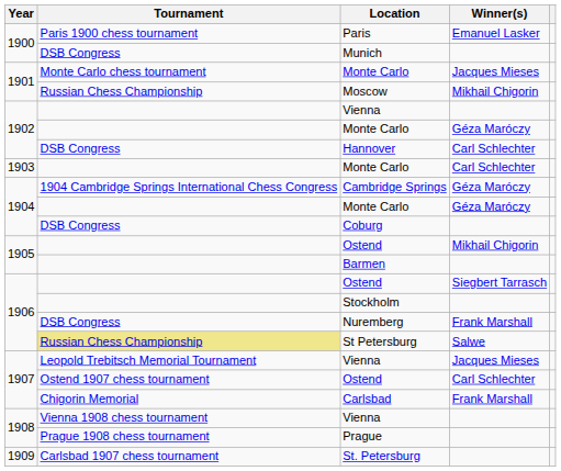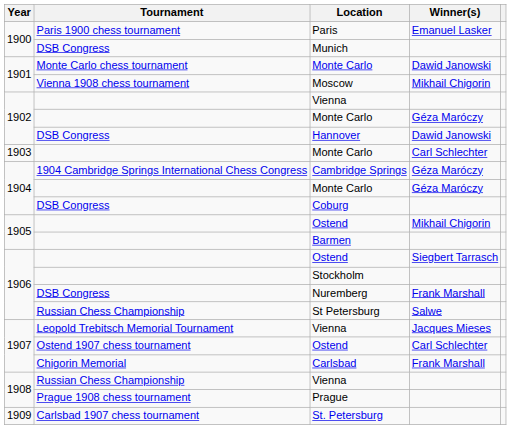 <table class="wikitable sortable">
 <tr>
 <th>Year</th>
 <th>Tournament</th>
 <th>Location</th>
 <th>Winner(s)</th>
 <th class="unsortable"></th>
 </tr>
 <tr>
 <td rowspan=2>1900</td>
 <td><a href='#'>Paris 1900 chess tournament</a></td>
 <td>Paris</td>
 <td><a href='#'>Emanuel Lasker</a></td>
 <td></td>
 </tr>
 <tr>
 <td><a href='#'>DSB Congress</a></td>
 <td>Munich</td>
 <td></td>
 <td></td>
 </tr>
 <tr>
 <td rowspan=2>1901</td>
 <td><a href='#'>Monte Carlo chess tournament</a></td>
 <td><a href='#'>Monte Carlo</a></td>
-<td><a href='#'>Jacques Mieses</a></td>
+<td><a href='#'>Dawid Janowski</a></td>
 <td></td>
 </tr>
 <tr>
-<td><a href='#'>Russian Chess Championship</a></td>
+<td><a href='#'>Vienna 1908 chess tournament</a></td>
 <td>Moscow</td>
 <td><a href='#'>Mikhail Chigorin</a></td>
 <td></td>
 </tr>
 <tr>
 <td rowspan=3>1902</td>
 <td></td>
 <td>Vienna</td>
 <td></td>
 <td></td>
 </tr>
 <tr>
 <td></td>
 <td>Monte Carlo</td>
 <td><a href='#'>Géza Maróczy</a></td>
 <td></td>
 </tr>
 <tr>
 <td><a href='#'>DSB Congress</a></td>
 <td><a href='#'>Hannover</a></td>
-<td><a href='#'>Carl Schlechter</a></td>
+<td><a href='#'>Dawid Janowski</a></td>
 <td></td>
 </tr>
 <tr>
 <td>1903</td>
 <td></td>
 <td>Monte Carlo</td>
 <td><a href='#'>Carl Schlechter</a></td>
 <td></td>
 </tr>
 <tr>
 <td rowspan=3>1904</td>
 <td><a href='#'>1904 Cambridge Springs International Chess Congress</a></td>
 <td><a href='#'>Cambridge Springs</a></td>
 <td><a href='#'>Géza Maróczy</a></td>
 <td></td>
 </tr>
 <tr>
 <td></td>
 <td>Monte Carlo</td>
 <td><a href='#'>Géza Maróczy</a></td>
 <td></td>
 </tr>
 <tr>
 <td><a href='#'>DSB Congress</a></td>
 <td><a href='#'>Coburg</a></td>
 <td></td>
 <td></td>
 </tr>
 <tr>
 <td rowspan=2>1905</td>
 <td></td>
 <td><a href='#'>Ostend</a></td>
 <td><a href='#'>Mikhail Chigorin</a></td>
 <td></td>
 </tr>
 <tr>
 <td></td>
 <td><a href='#'>Barmen</a></td>
 <td></td>
 <td></td>
 </tr>
 <tr>
 <td rowspan=4>1906</td>
 <td></td>
 <td><a href='#'>Ostend</a></td>
 <td><a href='#'>Siegbert Tarrasch</a></td>
 <td></td>
 </tr>
 <tr>
 <td></td>
 <td>Stockholm</td>
 <td></td>
 <td></td>
 </tr>
 <tr>
 <td><a href='#'>DSB Congress</a></td>
 <td>Nuremberg</td>
 <td><a href='#'>Frank Marshall</a></td>
 <td></td>
 </tr>
 <tr>
-<td style="background: khaki;"><a href='#'>Russian Chess Championship</a></td>
+<td><a href='#'>Russian Chess Championship</a></td>
 <td>St Petersburg</td>
 <td><a href='#'>Salwe</a></td>
 <td></td>
 </tr>
 <tr>
 <td rowspan=3>1907</td>
 <td><a href='#'>Leopold Trebitsch Memorial Tournament</a></td>
 <td>Vienna</td>
 <td><a href='#'>Jacques Mieses</a></td>
 <td></td>
 </tr>
 <tr>
 <td><a href='#'>Ostend 1907 chess tournament</a></td>
 <td><a href='#'>Ostend</a></td>
 <td><a href='#'>Carl Schlechter</a></td>
 <td></td>
 </tr>
 <tr>
 <td><a href='#'>Chigorin Memorial</a></td>
 <td><a href='#'>Carlsbad</a></td>
 <td><a href='#'>Frank Marshall</a></td>
 <td></td>
 </tr>
 <tr>
 <td rowspan=2>1908</td>
-<td><a href='#'>Vienna 1908 chess tournament</a></td>
+<td><a href='#'>Russian Chess Championship</a></td>
 <td>Vienna</td>
 <td></td>
 </tr>
 <tr>
 <td><a href='#'>Prague 1908 chess tournament</a></td>
 <td>Prague</td>
 <td></td>
 <td></td>
 </tr>
 <tr>
 <td>1909</td>
 <td><a href='#'>Carlsbad 1907 chess tournament</a></td>
 <td><a href='#'>St. Petersburg</a></td>
 <td></td>
 </tr>
 </table>
